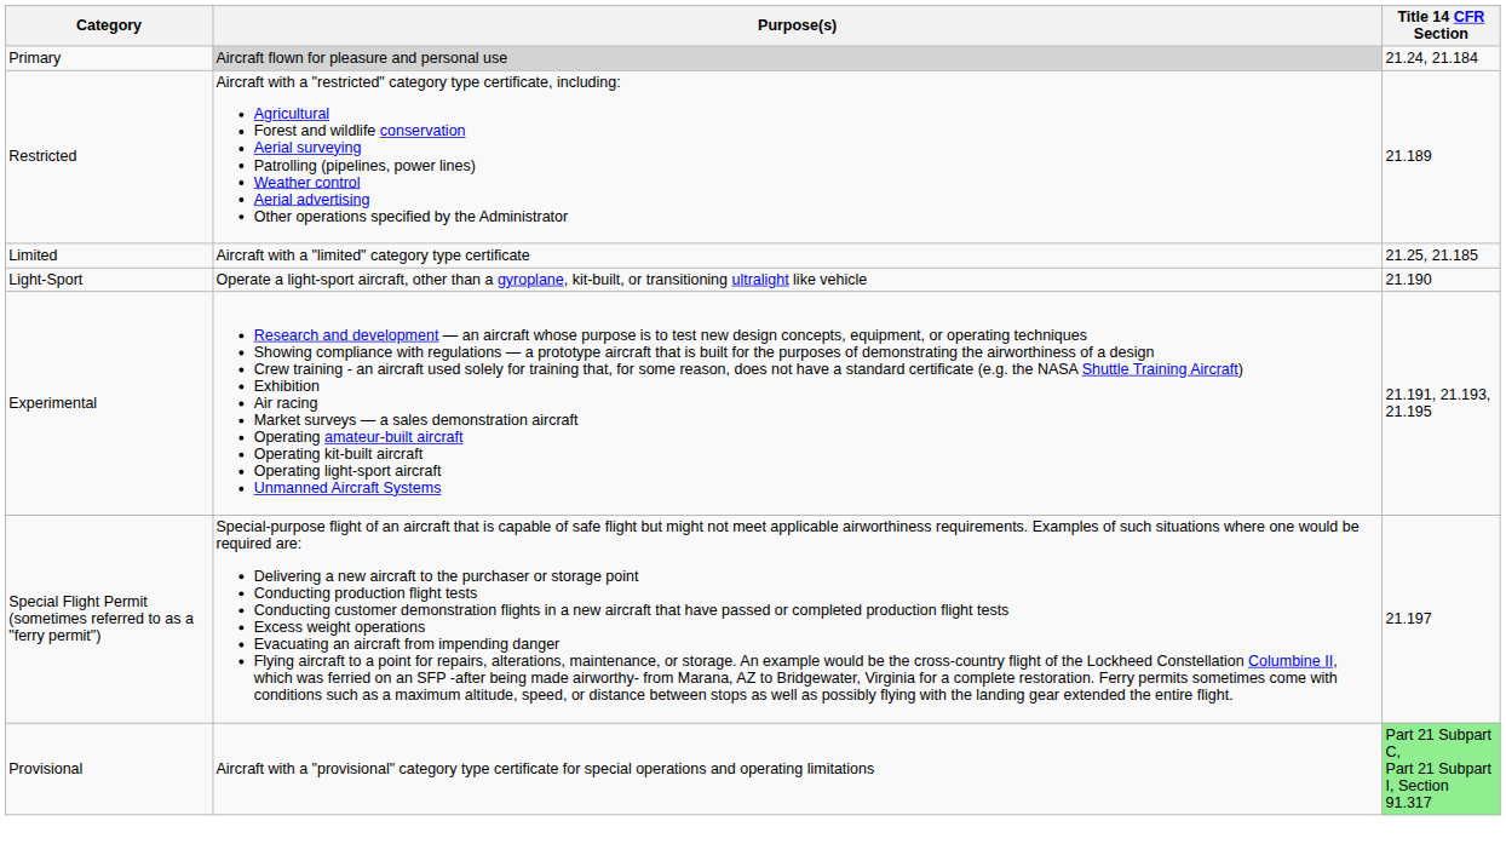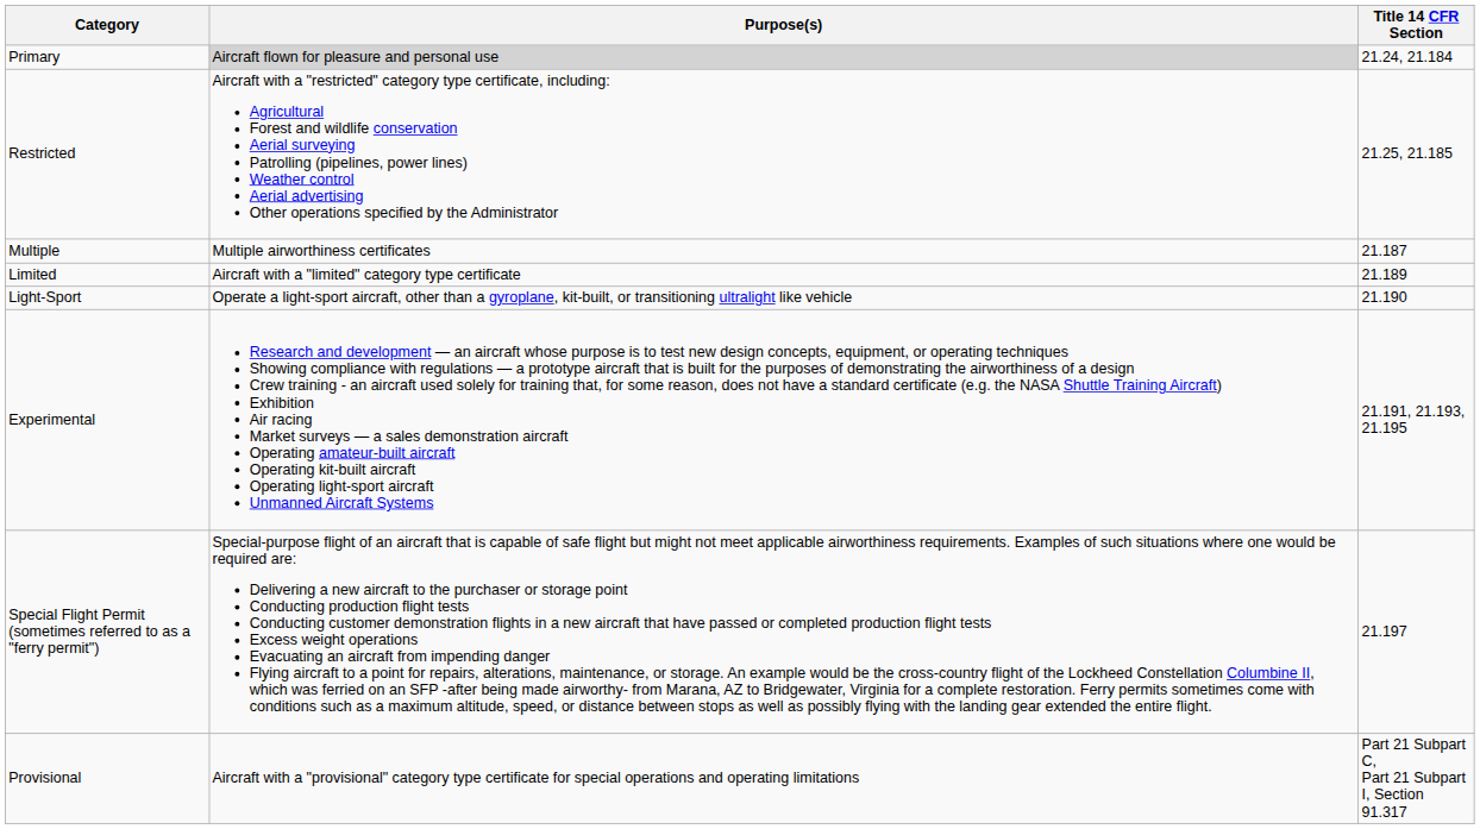 <table class="wikitable" style="width: 100%">
 <tr>
 <th>Category</th>
 <th>Purpose(s)</th>
 <th>Title 14 <a href='#'>CFR</a> Section</th>
 </tr>
 <tr>
 <td>Primary</td>
 <td style="background: lightgrey;">Aircraft flown for pleasure and personal use</td>
 <td>21.24, 21.184</td>
 </tr>
 <tr>
 <td>Restricted</td>
 <td>Aircraft with a "restricted" category type certificate, including:<br><ul><li><a href='#'>Agricultural</a></li><li>Forest and wildlife <a href='#'>conservation</a></li><li><a href='#'>Aerial surveying</a></li><li>Patrolling (pipelines, power lines)</li><li><a href='#'>Weather control</a></li><li><a href='#'>Aerial advertising</a></li><li>Other operations specified by the Administrator</li></ul></td>
-<td>21.189</td>
+<td>21.25, 21.185</td>
+</tr>
+<tr>
+<td>Multiple</td>
+<td>Multiple airworthiness certificates</td>
+<td>21.187</td>
 </tr>
 <tr>
 <td>Limited</td>
 <td>Aircraft with a "limited" category type certificate</td>
-<td>21.25, 21.185</td>
+<td>21.189</td>
 </tr>
 <tr>
 <td>Light-Sport</td>
 <td>Operate a light-sport aircraft, other than a <a href='#'>gyroplane</a>, kit-built, or transitioning <a href='#'>ultralight</a> like vehicle</td>
 <td>21.190</td>
 </tr>
 <tr>
 <td>Experimental</td>
 <td><br><ul><li><a href='#'>Research and development</a> — an aircraft whose purpose is to test new design concepts, equipment, or operating techniques</li><li>Showing compliance with regulations — a prototype aircraft that is built for the purposes of demonstrating the airworthiness of a design</li><li>Crew training - an aircraft used solely for training that, for some reason, does not have a standard certificate (e.g. the NASA <a href='#'>Shuttle Training Aircraft</a>)</li><li>Exhibition</li><li>Air racing</li><li>Market surveys — a sales demonstration aircraft</li><li>Operating <a href='#'>amateur-built aircraft</a></li><li>Operating kit-built aircraft</li><li>Operating light-sport aircraft</li><li><a href='#'>Unmanned Aircraft Systems</a></li></ul></td>
 <td>21.191, 21.193, 21.195</td>
 </tr>
 <tr>
 <td>Special Flight Permit (sometimes referred to as a "ferry permit")</td>
 <td>Special-purpose flight of an aircraft that is capable of safe flight but might not meet applicable airworthiness requirements. Examples of such situations where one would be required are:<br><ul><li>Delivering a new aircraft to the purchaser or storage point</li><li>Conducting production flight tests</li><li>Conducting customer demonstration flights in a new aircraft that have passed or completed production flight tests</li><li>Excess weight operations</li><li>Evacuating an aircraft from impending danger</li><li>Flying aircraft to a point for repairs, alterations, maintenance, or storage. An example would be the cross-country flight of the Lockheed Constellation <a href='#'>Columbine II</a>, which was ferried on an SFP -after being made airworthy- from Marana, AZ to Bridgewater, Virginia for a complete restoration. Ferry permits sometimes come with conditions such as a maximum altitude, speed, or distance between stops as well as possibly flying with the landing gear extended the entire flight.</li></ul></td>
 <td>21.197</td>
 </tr>
 <tr>
 <td>Provisional</td>
 <td>Aircraft with a "provisional" category type certificate for special operations and operating limitations</td>
-<td style="background: lightgreen;">Part 21 Subpart C, <br> Part 21 Subpart I, Section 91.317</td>
+<td>Part 21 Subpart C, <br> Part 21 Subpart I, Section 91.317</td>
 </tr>
 </table>
